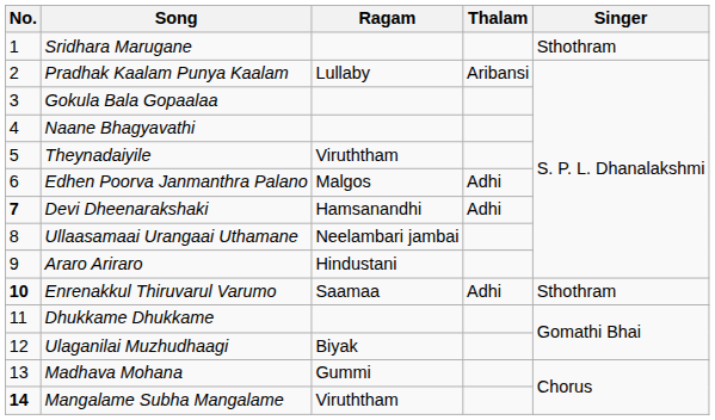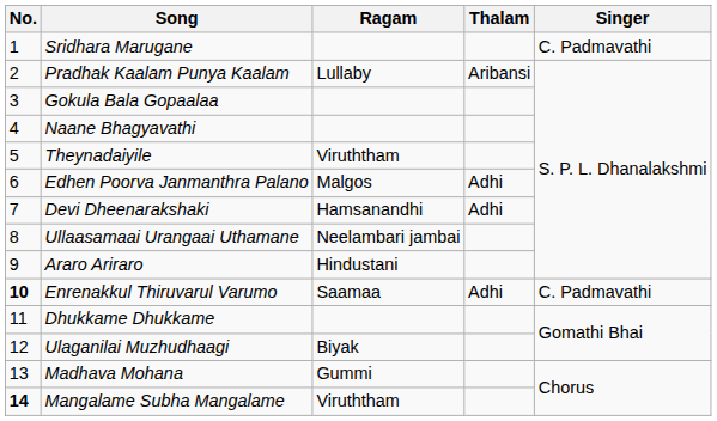 <table class="wikitable">
 <tr>
 <th>No.</th>
 <th>Song</th>
 <th>Ragam</th>
 <th>Thalam</th>
 <th>Singer</th>
 </tr>
 <tr>
 <td>1</td>
 <td><em>Sridhara Marugane</em></td>
 <td></td>
 <td></td>
-<td>Sthothram</td>
+<td>C. Padmavathi</td>
 </tr>
 <tr>
 <td>2</td>
 <td><em>Pradhak Kaalam Punya Kaalam</em></td>
 <td>Lullaby</td>
 <td>Aribansi</td>
 <td rowspan=8>S. P. L. Dhanalakshmi</td>
 </tr>
 <tr>
 <td>3</td>
 <td><em>Gokula Bala Gopaalaa</em></td>
 <td></td>
 <td></td>
 </tr>
 <tr>
 <td>4</td>
 <td><em>Naane Bhagyavathi</em></td>
 <td></td>
 <td></td>
 </tr>
 <tr>
 <td>5</td>
 <td><em>Theynadaiyile</em></td>
 <td>Viruththam</td>
 <td></td>
 </tr>
 <tr>
 <td>6</td>
 <td><em>Edhen Poorva Janmanthra Palano</em></td>
 <td>Malgos</td>
 <td>Adhi</td>
 </tr>
 <tr>
-<td><strong>7</strong></td>
+<td>7</td>
 <td><em>Devi Dheenarakshaki</em></td>
 <td>Hamsanandhi</td>
 <td>Adhi</td>
 </tr>
 <tr>
 <td>8</td>
 <td><em>Ullaasamaai Urangaai Uthamane</em></td>
 <td>Neelambari jambai</td>
 <td></td>
 </tr>
 <tr>
 <td>9</td>
 <td><em>Araro Ariraro</em></td>
 <td>Hindustani</td>
 <td></td>
 </tr>
 <tr>
 <td><strong>10</strong></td>
 <td><em>Enrenakkul Thiruvarul Varumo</em></td>
 <td>Saamaa</td>
 <td>Adhi</td>
-<td>Sthothram</td>
+<td>C. Padmavathi</td>
 </tr>
 <tr>
 <td>11</td>
 <td><em>Dhukkame Dhukkame</em></td>
 <td></td>
 <td></td>
 <td rowspan=2>Gomathi Bhai</td>
 </tr>
 <tr>
 <td>12</td>
 <td><em>Ulaganilai Muzhudhaagi</em></td>
 <td>Biyak</td>
 <td></td>
 </tr>
 <tr>
 <td>13</td>
 <td><em>Madhava Mohana</em></td>
 <td>Gummi</td>
 <td></td>
 <td rowspan=2>Chorus</td>
 </tr>
 <tr>
 <td><strong>14</strong></td>
 <td><em>Mangalame Subha Mangalame</em></td>
 <td>Viruththam</td>
 <td></td>
 </tr>
 </table>
